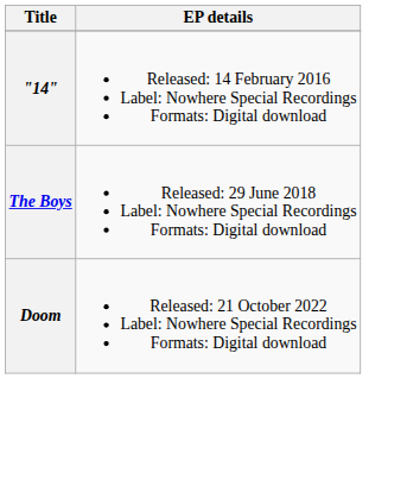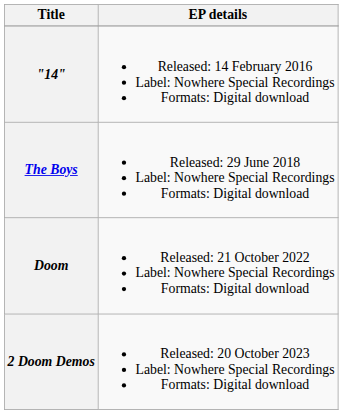 <table class="wikitable plainrowheaders" style="text-align:center;">
 <tr>
 <th scope="col">Title</th>
 <th cope="col">EP details</th>
 </tr>
 <tr>
 </tr>
 <tr>
 <th scope="row"><em>"14"</em></th>
 <td><br><ul><li>Released: 14 February 2016</li><li>Label: Nowhere Special Recordings</li><li>Formats: Digital download</li></ul></td>
 </tr>
 <tr>
 <th scope="row"><em><a href='#'>The Boys</a></em></th>
 <td><br><ul><li>Released: 29 June 2018</li><li>Label: Nowhere Special Recordings</li><li>Formats: Digital download</li></ul></td>
 </tr>
 <tr>
 <th scope="row"><em>Doom</em></th>
 <td><br><ul><li>Released: 21 October 2022</li><li>Label: Nowhere Special Recordings</li><li>Formats: Digital download</li></ul></td>
 </tr>
+<tr>
+<th scope="row"><em>2 Doom Demos</em></th>
+<td><br><ul><li>Released: 20 October 2023</li><li>Label: Nowhere Special Recordings</li><li>Formats: Digital download</li></ul></td>
+</tr>
 </table>
